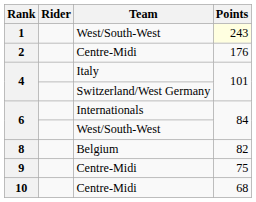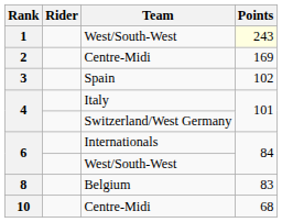 <table class="wikitable">
 <tr>
 <th scope="col">Rank</th>
 <th scope="col">Rider</th>
 <th scope="col">Team</th>
 <th scope="col">Points</th>
 </tr>
 <tr>
 <th scope="row">1</th>
 <td></td>
 <td>West/South-West</td>
 <td style="background: lightyellow; text-align:right;">243</td>
 </tr>
 <tr>
 <th scope="row">2</th>
 <td></td>
 <td>Centre-Midi</td>
-<td style="text-align:right;">176</td>
+<td style="text-align:right;">169</td>
+</tr>
+<tr>
+<th scope="row">3</th>
+<td></td>
+<td>Spain</td>
+<td style="text-align:right;">102</td>
 </tr>
 <tr>
 <th scope="row" rowspan="2">4</th>
 <td></td>
 <td>Italy</td>
 <td style="text-align:right;" rowspan="2">101</td>
 </tr>
 <tr>
 <td></td>
 <td>Switzerland/West Germany</td>
 </tr>
 <tr>
 <th scope="row" rowspan="2">6</th>
 <td></td>
 <td>Internationals</td>
 <td style="text-align:right;" rowspan="2">84</td>
 </tr>
 <tr>
 <td></td>
 <td>West/South-West</td>
 </tr>
 <tr>
 <th scope="row">8</th>
 <td></td>
 <td>Belgium</td>
-<td style="text-align:right;">82</td>
-</tr>
-<tr>
-<th scope="row">9</th>
-<td></td>
-<td>Centre-Midi</td>
-<td style="text-align:right;">75</td>
+<td style="text-align:right;">83</td>
 </tr>
 <tr>
 <th scope="row">10</th>
 <td></td>
 <td>Centre-Midi</td>
 <td style="text-align:right;">68</td>
 </tr>
 </table>
